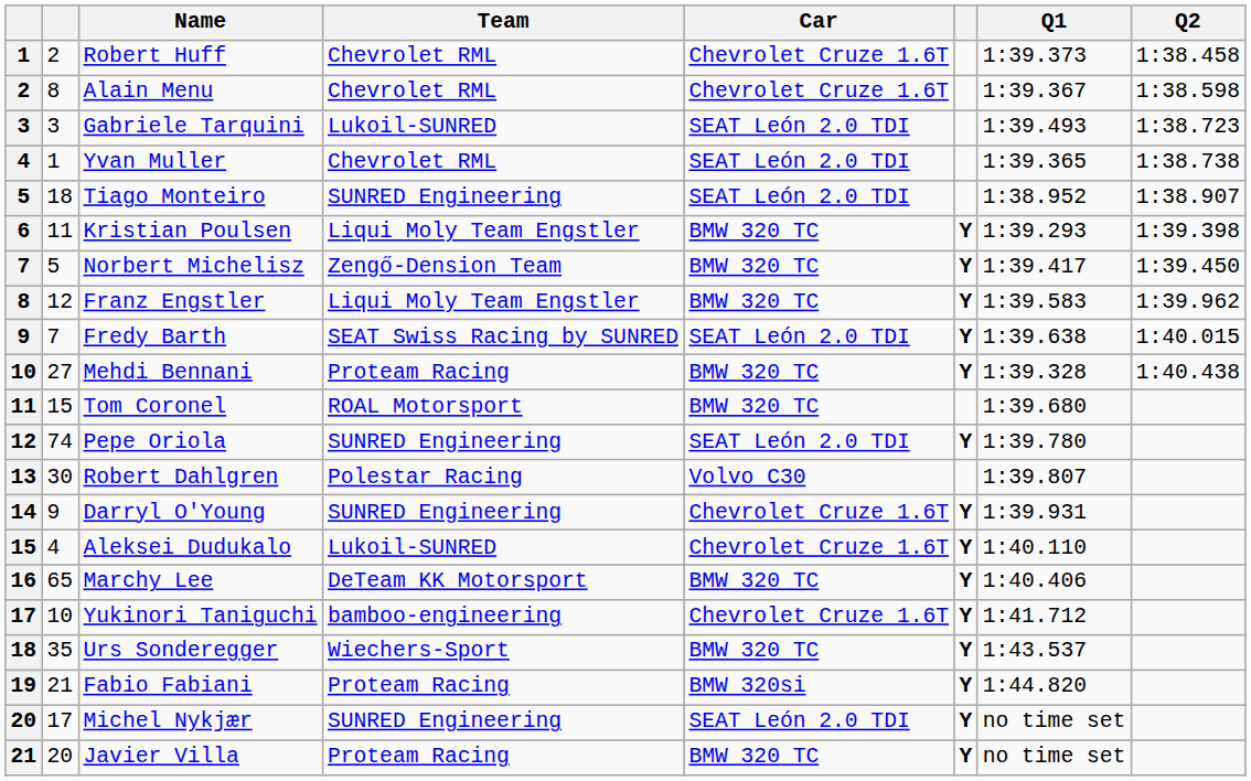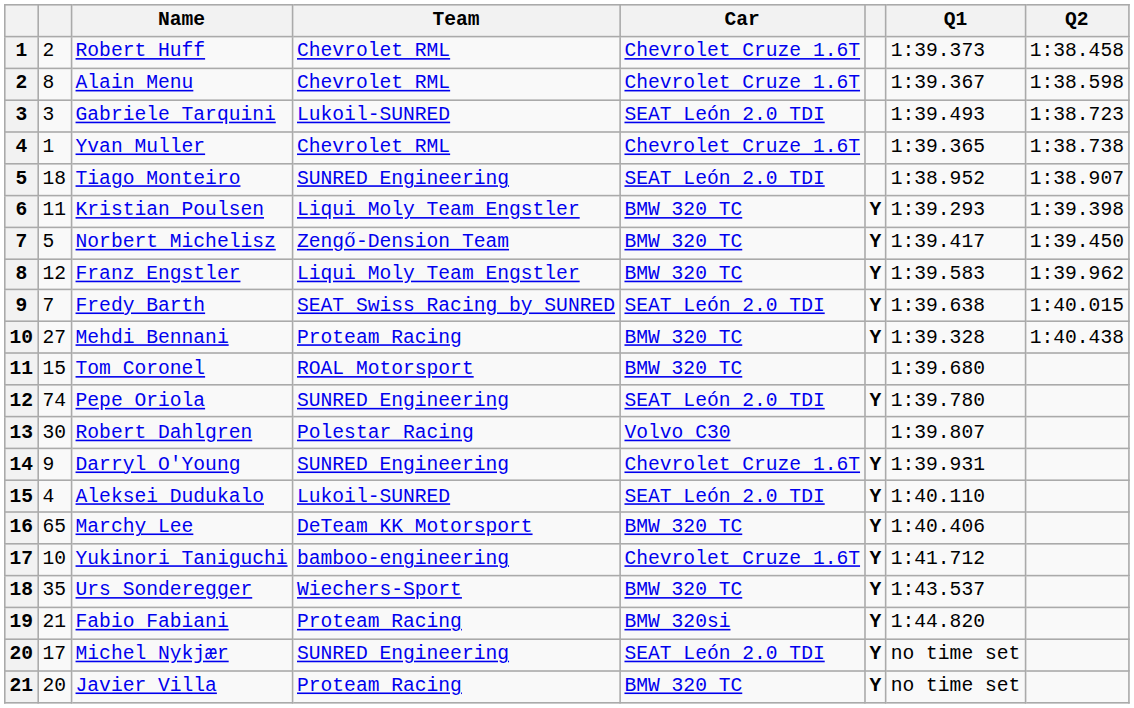 <table class="wikitable sortable" style="font-size: 95%;">
 <tr>
 <th></th>
 <th></th>
 <th>Name</th>
 <th>Team</th>
 <th>Car</th>
 <th></th>
 <th>Q1</th>
 <th>Q2</th>
 </tr>
 <tr>
 <th>1</th>
 <td>2</td>
 <td> <a href='#'>Robert Huff</a></td>
 <td><a href='#'>Chevrolet RML</a></td>
 <td><a href='#'>Chevrolet Cruze 1.6T</a></td>
 <td></td>
 <td>1:39.373</td>
 <td>1:38.458</td>
 </tr>
 <tr>
 <th>2</th>
 <td>8</td>
 <td> <a href='#'>Alain Menu</a></td>
 <td><a href='#'>Chevrolet RML</a></td>
 <td><a href='#'>Chevrolet Cruze 1.6T</a></td>
 <td></td>
 <td>1:39.367</td>
 <td>1:38.598</td>
 </tr>
 <tr>
 <th>3</th>
 <td>3</td>
 <td> <a href='#'>Gabriele Tarquini</a></td>
 <td><a href='#'>Lukoil-SUNRED</a></td>
 <td><a href='#'>SEAT León 2.0 TDI</a></td>
 <td></td>
 <td>1:39.493</td>
 <td>1:38.723</td>
 </tr>
 <tr>
 <th>4</th>
 <td>1</td>
 <td> <a href='#'>Yvan Muller</a></td>
 <td><a href='#'>Chevrolet RML</a></td>
-<td><a href='#'>SEAT León 2.0 TDI</a></td>
+<td><a href='#'>Chevrolet Cruze 1.6T</a></td>
 <td></td>
 <td>1:39.365</td>
 <td>1:38.738</td>
 </tr>
 <tr>
 <th>5</th>
 <td>18</td>
 <td> <a href='#'>Tiago Monteiro</a></td>
 <td><a href='#'>SUNRED Engineering</a></td>
 <td><a href='#'>SEAT León 2.0 TDI</a></td>
 <td></td>
 <td>1:38.952</td>
 <td>1:38.907</td>
 </tr>
 <tr>
 <th>6</th>
 <td>11</td>
 <td> <a href='#'>Kristian Poulsen</a></td>
 <td><a href='#'>Liqui Moly Team Engstler</a></td>
 <td><a href='#'>BMW 320 TC</a></td>
 <td align=center><strong><span>Y</span></strong></td>
 <td>1:39.293</td>
 <td>1:39.398</td>
 </tr>
 <tr>
 <th>7</th>
 <td>5</td>
 <td> <a href='#'>Norbert Michelisz</a></td>
 <td><a href='#'>Zengő-Dension Team</a></td>
 <td><a href='#'>BMW 320 TC</a></td>
 <td align=center><strong><span>Y</span></strong></td>
 <td>1:39.417</td>
 <td>1:39.450</td>
 </tr>
 <tr>
 <th>8</th>
 <td>12</td>
 <td> <a href='#'>Franz Engstler</a></td>
 <td><a href='#'>Liqui Moly Team Engstler</a></td>
 <td><a href='#'>BMW 320 TC</a></td>
 <td align=center><strong><span>Y</span></strong></td>
 <td>1:39.583</td>
 <td>1:39.962</td>
 </tr>
 <tr>
 <th>9</th>
 <td>7</td>
 <td> <a href='#'>Fredy Barth</a></td>
 <td><a href='#'>SEAT Swiss Racing by SUNRED</a></td>
 <td><a href='#'>SEAT León 2.0 TDI</a></td>
 <td align=center><strong><span>Y</span></strong></td>
 <td>1:39.638</td>
 <td>1:40.015</td>
 </tr>
 <tr>
 <th>10</th>
 <td>27</td>
 <td> <a href='#'>Mehdi Bennani</a></td>
 <td><a href='#'>Proteam Racing</a></td>
 <td><a href='#'>BMW 320 TC</a></td>
 <td align=center><strong><span>Y</span></strong></td>
 <td>1:39.328</td>
 <td>1:40.438</td>
 </tr>
 <tr>
 <th>11</th>
 <td>15</td>
 <td> <a href='#'>Tom Coronel</a></td>
 <td><a href='#'>ROAL Motorsport</a></td>
 <td><a href='#'>BMW 320 TC</a></td>
 <td></td>
 <td>1:39.680</td>
 <td></td>
 </tr>
 <tr>
 <th>12</th>
 <td>74</td>
 <td> <a href='#'>Pepe Oriola</a></td>
 <td><a href='#'>SUNRED Engineering</a></td>
 <td><a href='#'>SEAT León 2.0 TDI</a></td>
 <td align=center><strong><span>Y</span></strong></td>
 <td>1:39.780</td>
 <td></td>
 </tr>
 <tr>
 <th>13</th>
 <td>30</td>
 <td> <a href='#'>Robert Dahlgren</a></td>
 <td><a href='#'>Polestar Racing</a></td>
 <td><a href='#'>Volvo C30</a></td>
 <td></td>
 <td>1:39.807</td>
 <td></td>
 </tr>
 <tr>
 <th>14</th>
 <td>9</td>
 <td> <a href='#'>Darryl O'Young</a></td>
 <td><a href='#'>SUNRED Engineering</a></td>
 <td><a href='#'>Chevrolet Cruze 1.6T</a></td>
 <td align=center><strong><span>Y</span></strong></td>
 <td>1:39.931</td>
 <td></td>
 </tr>
 <tr>
 <th>15</th>
 <td>4</td>
 <td> <a href='#'>Aleksei Dudukalo</a></td>
 <td><a href='#'>Lukoil-SUNRED</a></td>
-<td><a href='#'>Chevrolet Cruze 1.6T</a></td>
+<td><a href='#'>SEAT León 2.0 TDI</a></td>
 <td align=center><strong><span>Y</span></strong></td>
 <td>1:40.110</td>
 <td></td>
 </tr>
 <tr>
 <th>16</th>
 <td>65</td>
 <td> <a href='#'>Marchy Lee</a></td>
 <td><a href='#'>DeTeam KK Motorsport</a></td>
 <td><a href='#'>BMW 320 TC</a></td>
 <td align=center><strong><span>Y</span></strong></td>
 <td>1:40.406</td>
 <td></td>
 </tr>
 <tr>
 <th>17</th>
 <td>10</td>
 <td> <a href='#'>Yukinori Taniguchi</a></td>
 <td><a href='#'>bamboo-engineering</a></td>
 <td><a href='#'>Chevrolet Cruze 1.6T</a></td>
 <td align=center><strong><span>Y</span></strong></td>
 <td>1:41.712</td>
 <td></td>
 </tr>
 <tr>
 <th>18</th>
 <td>35</td>
 <td> <a href='#'>Urs Sonderegger</a></td>
 <td><a href='#'>Wiechers-Sport</a></td>
 <td><a href='#'>BMW 320 TC</a></td>
 <td align=center><strong><span>Y</span></strong></td>
 <td>1:43.537</td>
 <td></td>
 </tr>
 <tr>
 <th>19</th>
 <td>21</td>
 <td> <a href='#'>Fabio Fabiani</a></td>
 <td><a href='#'>Proteam Racing</a></td>
 <td><a href='#'>BMW 320si</a></td>
 <td align=center><strong><span>Y</span></strong></td>
 <td>1:44.820</td>
 <td></td>
 </tr>
 <tr>
 <th>20</th>
 <td>17</td>
 <td> <a href='#'>Michel Nykjær</a></td>
 <td><a href='#'>SUNRED Engineering</a></td>
 <td><a href='#'>SEAT León 2.0 TDI</a></td>
 <td align=center><strong><span>Y</span></strong></td>
 <td>no time set</td>
 <td></td>
 </tr>
 <tr>
 <th>21</th>
 <td>20</td>
 <td> <a href='#'>Javier Villa</a></td>
 <td><a href='#'>Proteam Racing</a></td>
 <td><a href='#'>BMW 320 TC</a></td>
 <td align=center><strong><span>Y</span></strong></td>
 <td>no time set</td>
 <td></td>
 </tr>
 </table>
